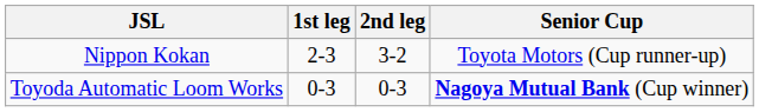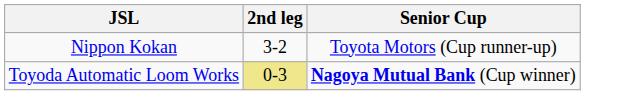 <table class="wikitable">
 <tr>
 <th>JSL</th>
-<th>1st leg</th>
 <th>2nd leg</th>
 <th>Senior Cup</th>
 </tr>
 <tr align=center>
 <td><a href='#'>Nippon Kokan</a></td>
-<td>2-3</td>
 <td>3-2</td>
 <td><a href='#'>Toyota Motors</a> (Cup runner-up)</td>
 </tr>
 <tr align=center>
 <td><a href='#'>Toyoda Automatic Loom Works</a></td>
-<td>0-3</td>
-<td>0-3</td>
+<td style="background: khaki;">0-3</td>
 <td><strong><a href='#'>Nagoya Mutual Bank</a></strong> (Cup winner)</td>
 </tr>
 </table>
